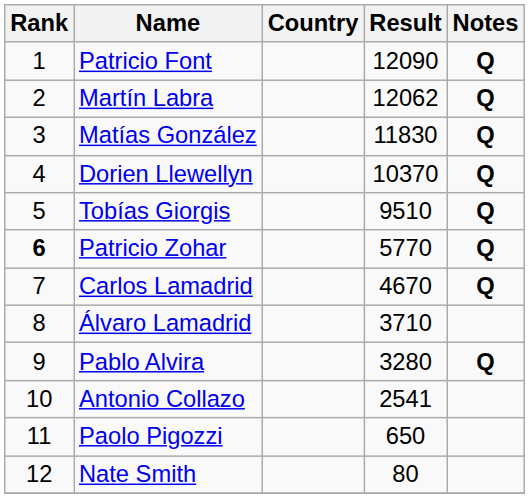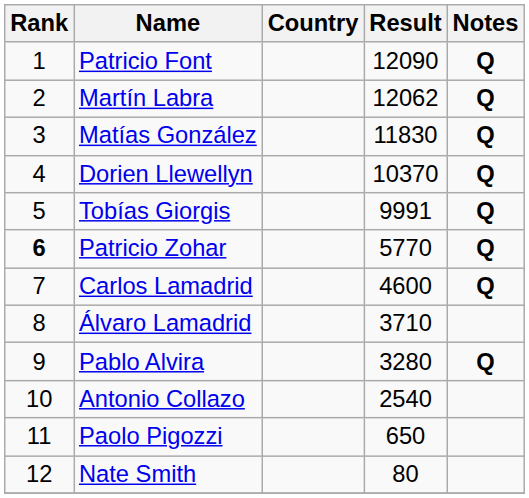 <table class="wikitable sortable" style="text-align:center;">
 <tr>
 <th>Rank</th>
 <th>Name</th>
 <th>Country</th>
 <th>Result</th>
 <th>Notes</th>
 </tr>
 <tr>
 <td>1</td>
 <td align=left><a href='#'>Patricio Font</a></td>
 <td align=left></td>
 <td>12090</td>
 <td><strong>Q</strong></td>
 </tr>
 <tr>
 <td>2</td>
 <td align=left><a href='#'>Martín Labra</a></td>
 <td align=left></td>
 <td>12062</td>
 <td><strong>Q</strong></td>
 </tr>
 <tr>
 <td>3</td>
 <td align=left><a href='#'>Matías González</a></td>
 <td align=left></td>
 <td>11830</td>
 <td><strong>Q</strong></td>
 </tr>
 <tr>
 <td>4</td>
 <td align=left><a href='#'>Dorien Llewellyn</a></td>
 <td align=left></td>
 <td>10370</td>
 <td><strong>Q</strong></td>
 </tr>
 <tr>
 <td>5</td>
 <td align=left><a href='#'>Tobías Giorgis</a></td>
 <td align=left></td>
-<td>9510</td>
+<td>9991</td>
 <td><strong>Q</strong></td>
 </tr>
 <tr>
 <td><strong>6</strong></td>
 <td align=left><a href='#'>Patricio Zohar</a></td>
 <td align=left></td>
 <td>5770</td>
 <td><strong>Q</strong></td>
 </tr>
 <tr>
 <td>7</td>
 <td align=left><a href='#'>Carlos Lamadrid</a></td>
 <td align=left></td>
-<td>4670</td>
+<td>4600</td>
 <td><strong>Q</strong></td>
 </tr>
 <tr>
 <td>8</td>
 <td align=left><a href='#'>Álvaro Lamadrid</a></td>
 <td align=left></td>
 <td>3710</td>
 <td></td>
 </tr>
 <tr>
 <td>9</td>
 <td align=left><a href='#'>Pablo Alvira</a></td>
 <td align=left></td>
 <td>3280</td>
 <td><strong>Q</strong></td>
 </tr>
 <tr>
 <td>10</td>
 <td align=left><a href='#'>Antonio Collazo</a></td>
 <td align=left></td>
-<td>2541</td>
+<td>2540</td>
 <td></td>
 </tr>
 <tr>
 <td>11</td>
 <td align=left><a href='#'>Paolo Pigozzi</a></td>
 <td align=left></td>
 <td>650</td>
 <td></td>
 </tr>
 <tr>
 <td>12</td>
 <td align=left><a href='#'>Nate Smith</a></td>
 <td align=left></td>
 <td>80</td>
 <td></td>
 </tr>
 <tr>
 </tr>
 </table>
